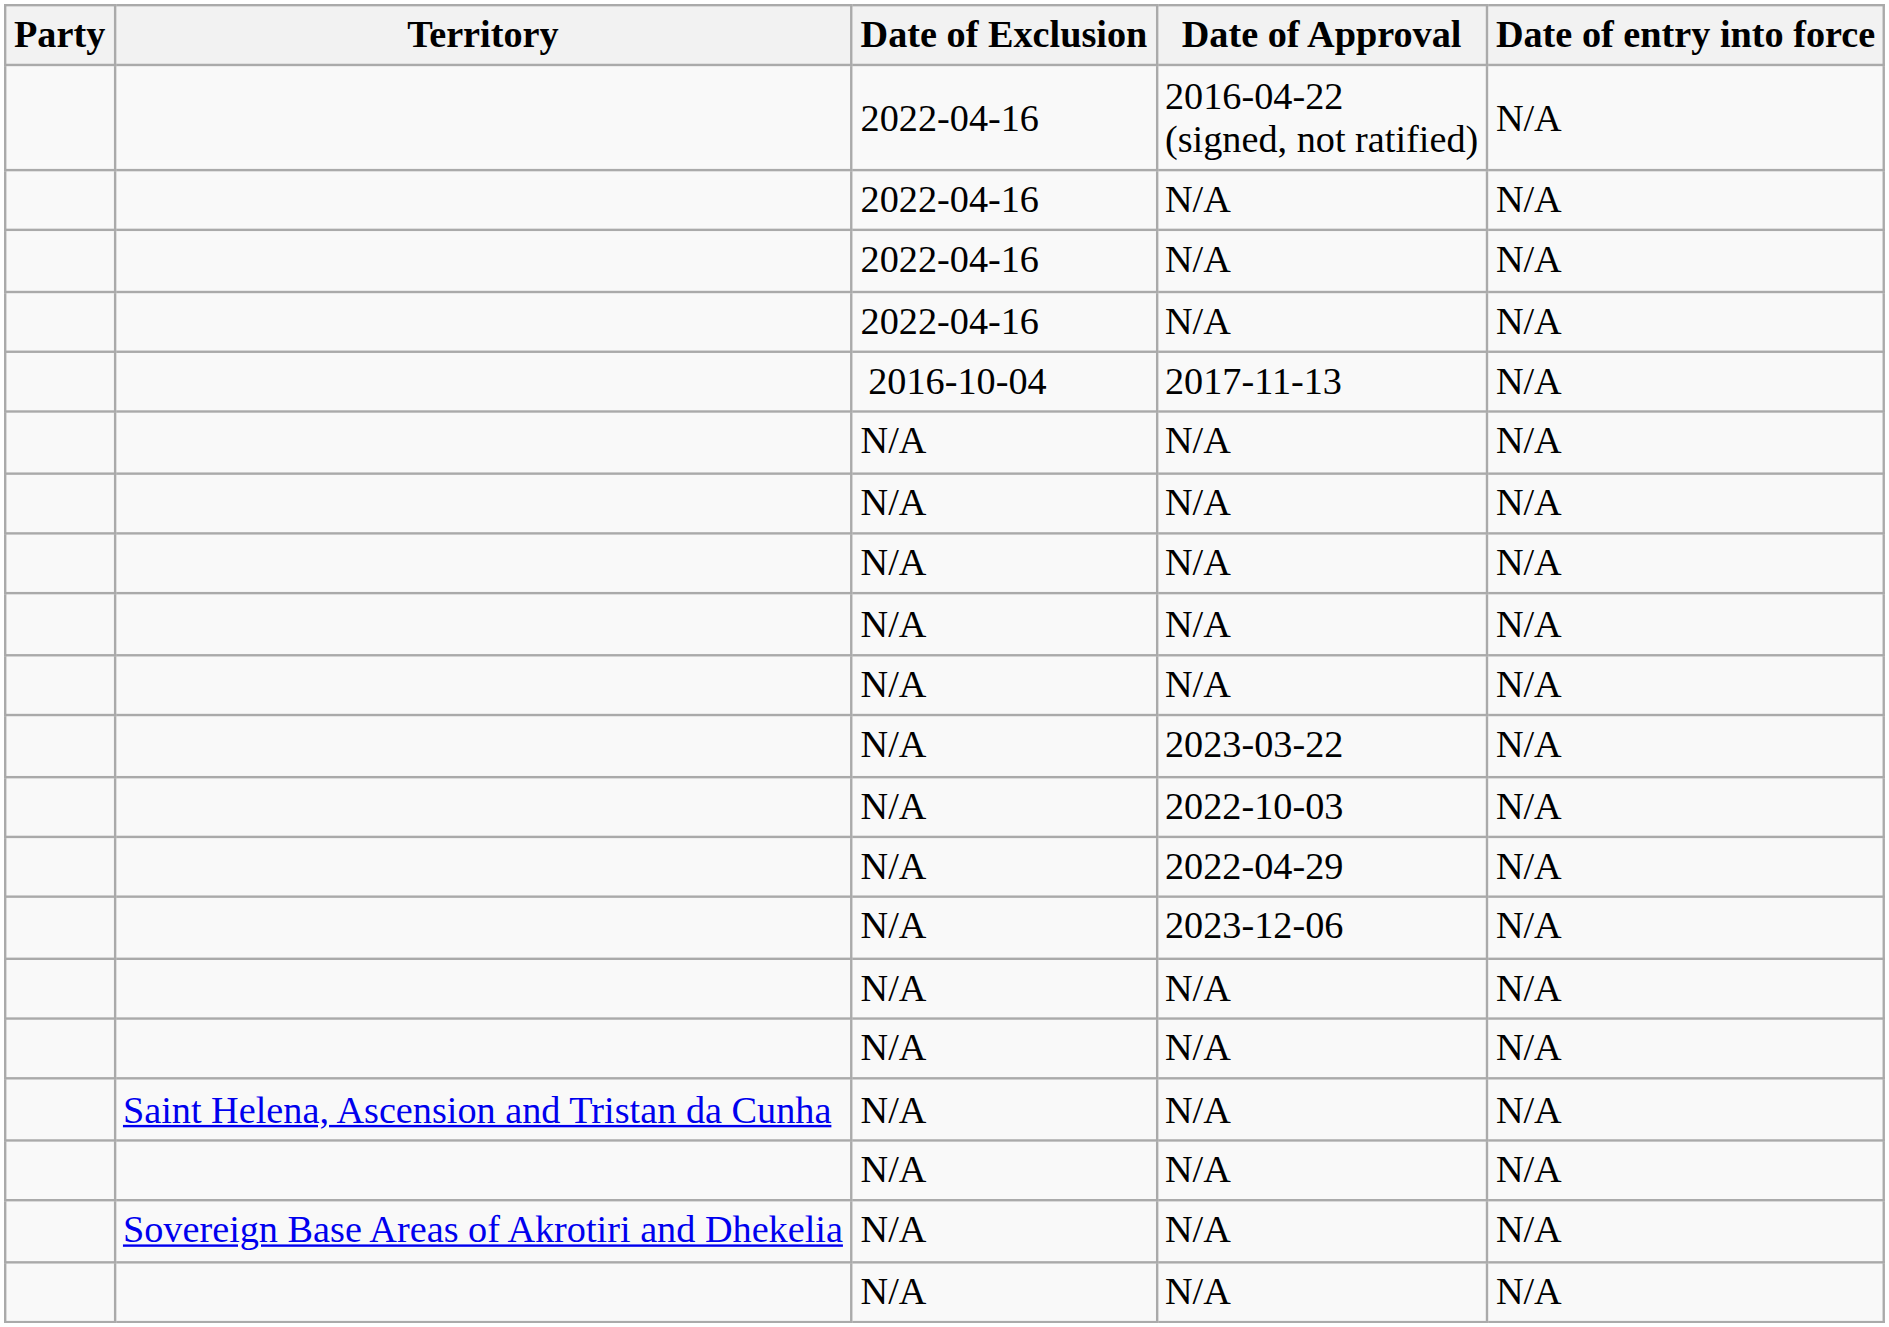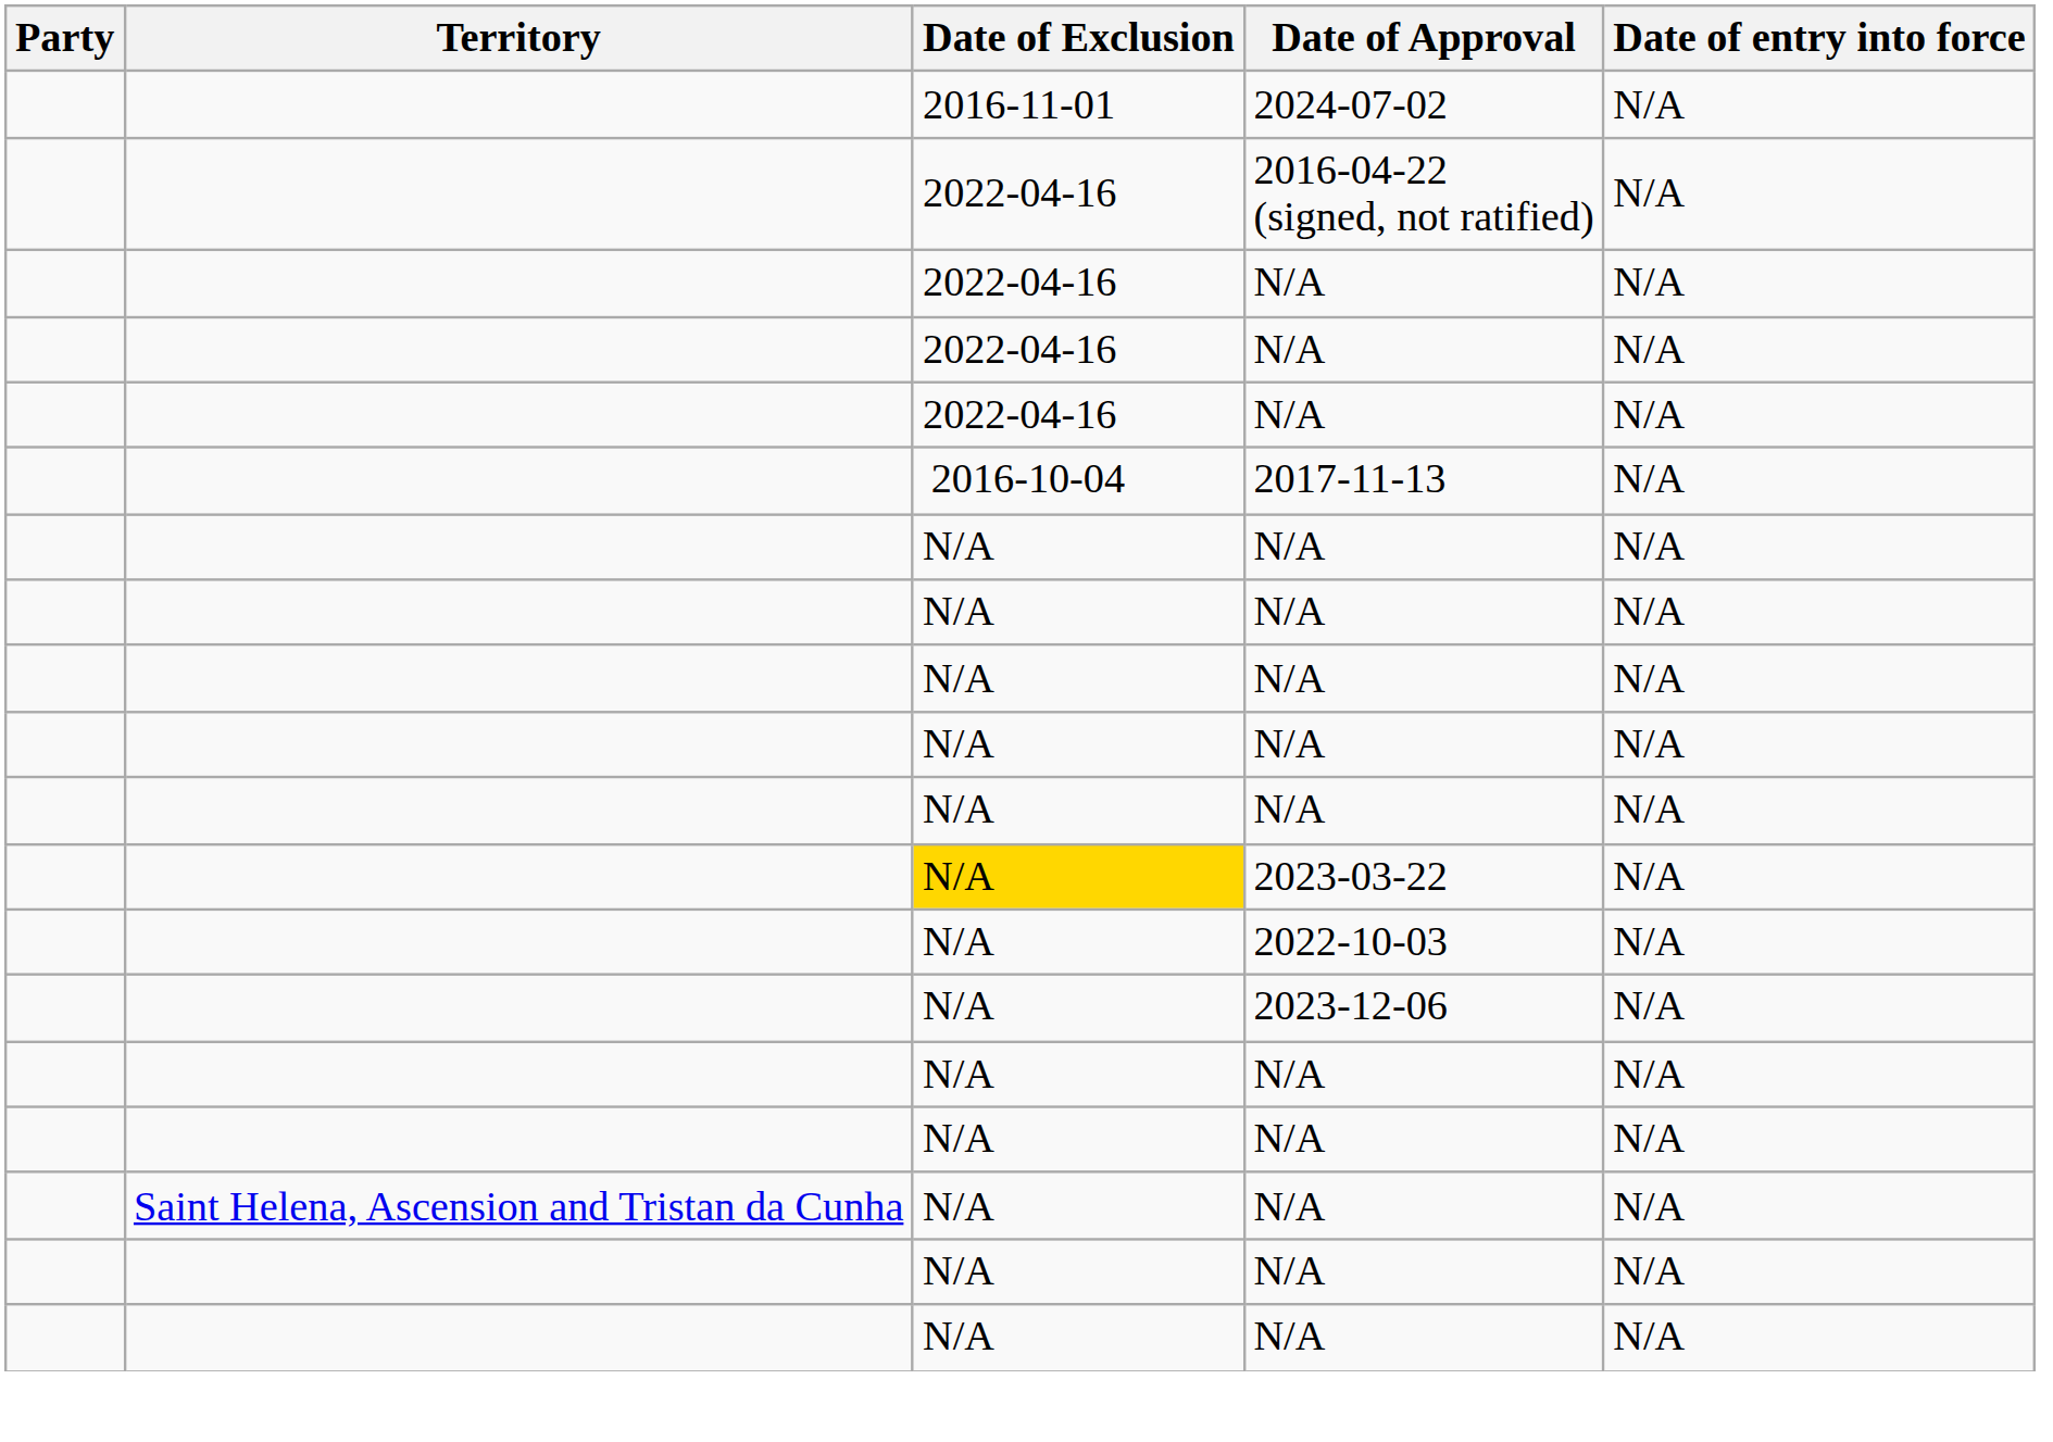 <table class="wikitable sortable">
 <tr>
 <th>Party</th>
 <th>Territory</th>
 <th>Date of Exclusion</th>
 <th>Date of Approval</th>
 <th>Date of entry into force</th>
+</tr>
+<tr>
+<td></td>
+<td></td>
+<td>2016-11-01</td>
+<td>2024-07-02 </td>
+<td>N/A</td>
 </tr>
 <tr>
 <td></td>
 <td></td>
 <td>2022-04-16</td>
 <td>2016-04-22<br>(signed, not ratified)</td>
 <td>N/A</td>
 </tr>
 <tr>
 <td></td>
 <td></td>
 <td>2022-04-16</td>
 <td>N/A</td>
 <td>N/A</td>
 </tr>
 <tr>
 <td></td>
 <td></td>
 <td>2022-04-16</td>
 <td>N/A</td>
 <td>N/A</td>
 </tr>
 <tr>
 <td></td>
 <td></td>
 <td>2022-04-16</td>
 <td>N/A</td>
 <td>N/A</td>
 </tr>
 <tr>
 <td></td>
 <td></td>
 <td> 2016-10-04</td>
 <td>2017-11-13</td>
 <td>N/A</td>
 </tr>
 <tr>
 <td></td>
 <td></td>
 <td>N/A</td>
 <td>N/A</td>
 <td>N/A</td>
 </tr>
 <tr>
 <td></td>
 <td></td>
 <td>N/A</td>
 <td>N/A</td>
 <td>N/A</td>
 </tr>
 <tr>
 <td></td>
 <td></td>
 <td>N/A</td>
 <td>N/A</td>
 <td>N/A</td>
 </tr>
 <tr>
 <td></td>
 <td></td>
 <td>N/A</td>
 <td>N/A</td>
 <td>N/A</td>
 </tr>
 <tr>
 <td></td>
 <td></td>
 <td>N/A</td>
 <td>N/A</td>
 <td>N/A</td>
 </tr>
 <tr>
 <td></td>
 <td></td>
-<td>N/A</td>
+<td style="background: gold;">N/A</td>
 <td>2023-03-22</td>
 <td>N/A</td>
 </tr>
 <tr>
 <td></td>
 <td></td>
 <td>N/A</td>
 <td>2022-10-03</td>
-<td>N/A</td>
-</tr>
-<tr>
-<td></td>
-<td></td>
-<td>N/A</td>
-<td>2022-04-29</td>
 <td>N/A</td>
 </tr>
 <tr>
 <td></td>
 <td></td>
 <td>N/A</td>
 <td>2023-12-06</td>
 <td>N/A</td>
 </tr>
 <tr>
 <td></td>
 <td></td>
 <td>N/A</td>
 <td>N/A</td>
 <td>N/A</td>
 </tr>
 <tr>
 <td></td>
 <td></td>
 <td>N/A</td>
 <td>N/A</td>
 <td>N/A</td>
 </tr>
 <tr>
 <td></td>
 <td> <a href='#'>Saint Helena, Ascension and Tristan da Cunha</a></td>
 <td>N/A</td>
 <td>N/A</td>
 <td>N/A</td>
 </tr>
 <tr>
 <td></td>
 <td></td>
 <td>N/A</td>
 <td>N/A</td>
 <td>N/A</td>
 </tr>
 <tr>
 <td></td>
-<td> <a href='#'>Sovereign Base Areas of Akrotiri and Dhekelia</a></td>
-<td>N/A</td>
-<td>N/A</td>
-<td>N/A</td>
-</tr>
-<tr>
-<td></td>
 <td></td>
 <td>N/A</td>
 <td>N/A</td>
 <td>N/A</td>
 </tr>
 </table>
